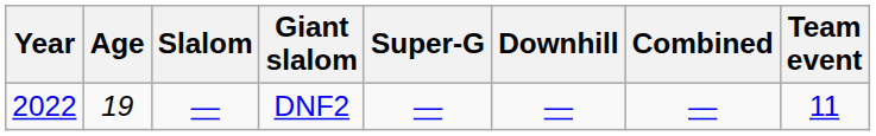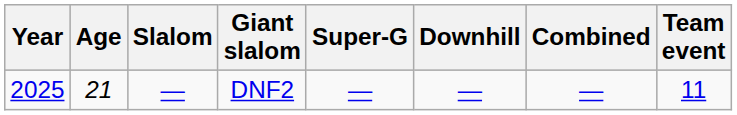 <table class=wikitable style="text-align:center">
 <tr>
 <th>Year</th>
 <th>Age</th>
 <th>Slalom</th>
 <th>Giant<br>slalom</th>
 <th>Super-G</th>
 <th>Downhill</th>
 <th>Combined</th>
 <th>Team<br>event</th>
 </tr>
 <tr>
-<td><a href='#'>2022</a></td>
-<td><em>19</em></td>
+<td><a href='#'>2025</a></td>
+<td><em>21</em></td>
 <td><a href='#'>—</a></td>
 <td><a href='#'>DNF2</a></td>
 <td><a href='#'>—</a></td>
 <td><a href='#'>—</a></td>
 <td><a href='#'>—</a></td>
 <td><a href='#'>11</a></td>
 </tr>
 </table>
